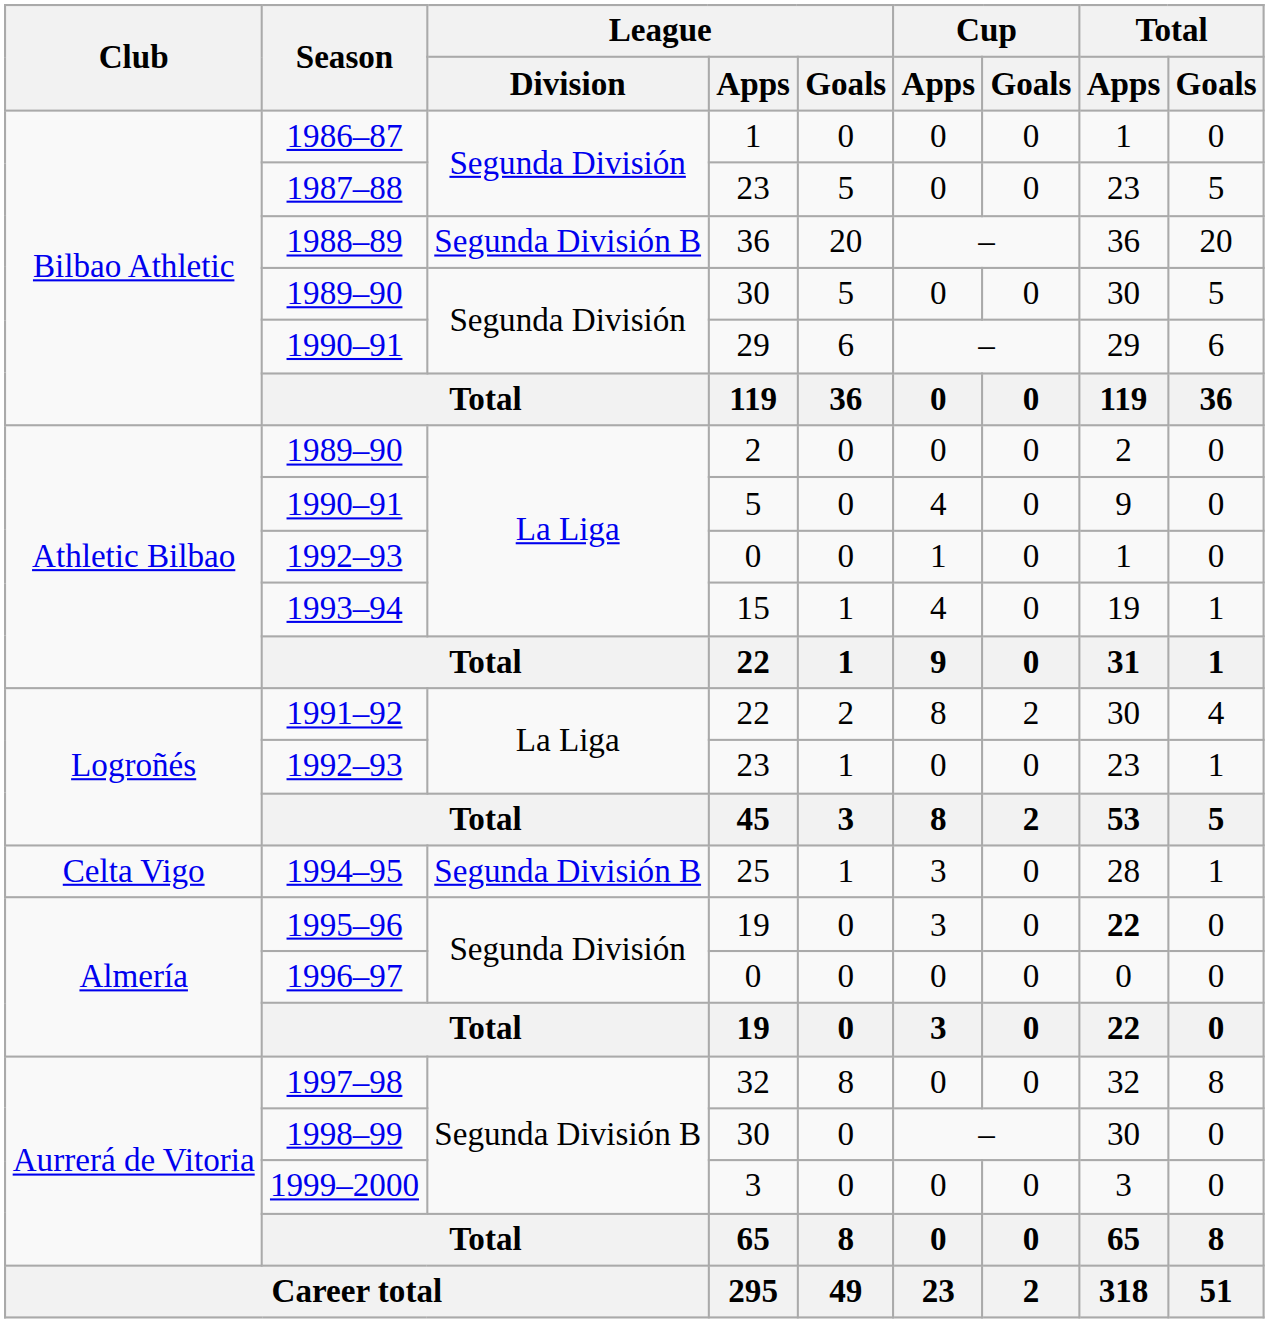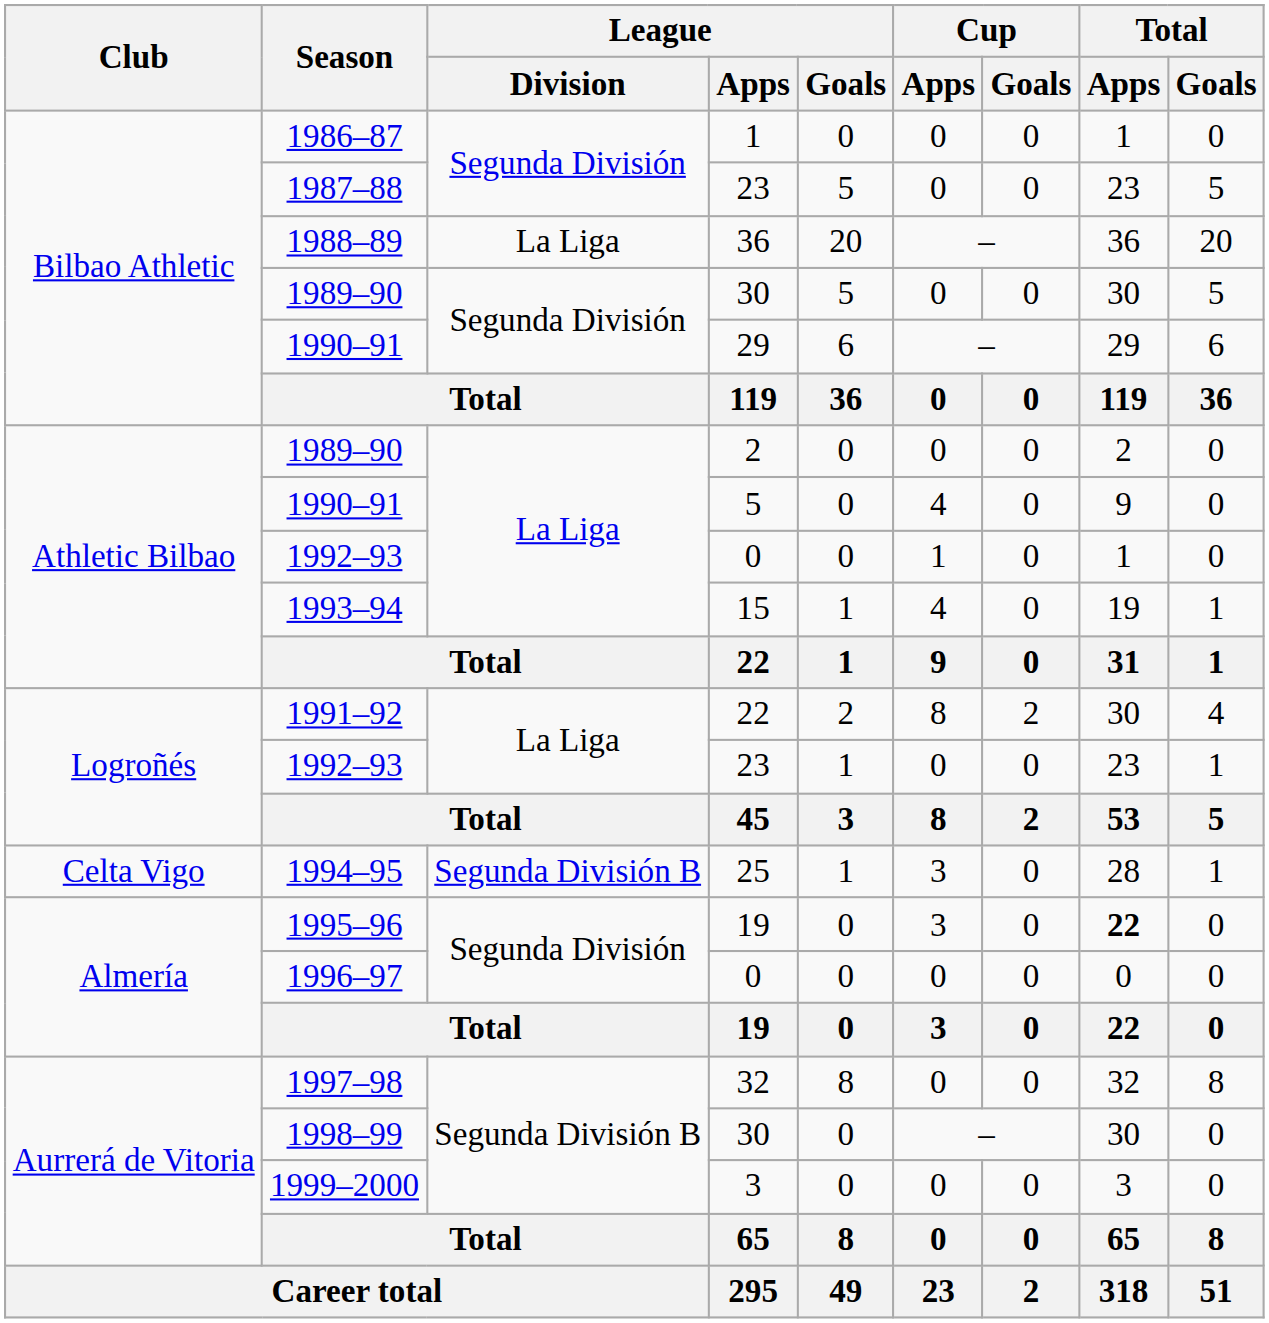 <table class="wikitable" style="text-align:center">
 <tr>
 <th rowspan="2">Club</th>
 <th rowspan="2">Season</th>
 <th colspan="3">League</th>
 <th colspan="2">Cup</th>
 <th colspan="2">Total</th>
 </tr>
 <tr>
 <th>Division</th>
 <th>Apps</th>
 <th>Goals</th>
 <th>Apps</th>
 <th>Goals</th>
 <th>Apps</th>
 <th>Goals</th>
 </tr>
 <tr>
 <td rowspan="6"><a href='#'>Bilbao Athletic</a></td>
 <td><a href='#'>1986–87</a></td>
 <td rowspan="2"><a href='#'>Segunda División</a></td>
 <td>1</td>
 <td>0</td>
 <td>0</td>
 <td>0</td>
 <td>1</td>
 <td>0</td>
 </tr>
 <tr>
 <td><a href='#'>1987–88</a></td>
 <td>23</td>
 <td>5</td>
 <td>0</td>
 <td>0</td>
 <td>23</td>
 <td>5</td>
 </tr>
 <tr>
 <td><a href='#'>1988–89</a></td>
-<td><a href='#'>Segunda División B</a></td>
+<td>La Liga</td>
 <td>36</td>
 <td>20</td>
 <td colspan="2">–</td>
 <td>36</td>
 <td>20</td>
 </tr>
 <tr>
 <td><a href='#'>1989–90</a></td>
 <td rowspan="2">Segunda División</td>
 <td>30</td>
 <td>5</td>
 <td>0</td>
 <td>0</td>
 <td>30</td>
 <td>5</td>
 </tr>
 <tr>
 <td><a href='#'>1990–91</a></td>
 <td>29</td>
 <td>6</td>
 <td colspan="2">–</td>
 <td>29</td>
 <td>6</td>
 </tr>
 <tr>
 <th colspan="2">Total</th>
 <th>119</th>
 <th>36</th>
 <th>0</th>
 <th>0</th>
 <th>119</th>
 <th>36</th>
 </tr>
 <tr>
 <td rowspan="5"><a href='#'>Athletic Bilbao</a></td>
 <td><a href='#'>1989–90</a></td>
 <td rowspan="4"><a href='#'>La Liga</a></td>
 <td>2</td>
 <td>0</td>
 <td>0</td>
 <td>0</td>
 <td>2</td>
 <td>0</td>
 </tr>
 <tr>
 <td><a href='#'>1990–91</a></td>
 <td>5</td>
 <td>0</td>
 <td>4</td>
 <td>0</td>
 <td>9</td>
 <td>0</td>
 </tr>
 <tr>
 <td><a href='#'>1992–93</a></td>
 <td>0</td>
 <td>0</td>
 <td>1</td>
 <td>0</td>
 <td>1</td>
 <td>0</td>
 </tr>
 <tr>
 <td><a href='#'>1993–94</a></td>
 <td>15</td>
 <td>1</td>
 <td>4</td>
 <td>0</td>
 <td>19</td>
 <td>1</td>
 </tr>
 <tr>
 <th colspan="2">Total</th>
 <th>22</th>
 <th>1</th>
 <th>9</th>
 <th>0</th>
 <th>31</th>
 <th>1</th>
 </tr>
 <tr>
 <td rowspan="3"><a href='#'>Logroñés</a></td>
 <td><a href='#'>1991–92</a></td>
 <td rowspan="2">La Liga</td>
 <td>22</td>
 <td>2</td>
 <td>8</td>
 <td>2</td>
 <td>30</td>
 <td>4</td>
 </tr>
 <tr>
 <td><a href='#'>1992–93</a></td>
 <td>23</td>
 <td>1</td>
 <td>0</td>
 <td>0</td>
 <td>23</td>
 <td>1</td>
 </tr>
 <tr>
 <th colspan="2">Total</th>
 <th>45</th>
 <th>3</th>
 <th>8</th>
 <th>2</th>
 <th>53</th>
 <th>5</th>
 </tr>
 <tr>
 <td><a href='#'>Celta Vigo</a></td>
 <td><a href='#'>1994–95</a></td>
 <td><a href='#'>Segunda División B</a></td>
 <td>25</td>
 <td>1</td>
 <td>3</td>
 <td>0</td>
 <td>28</td>
 <td>1</td>
 </tr>
 <tr>
 <td rowspan="3"><a href='#'>Almería</a></td>
 <td><a href='#'>1995–96</a></td>
 <td rowspan="2">Segunda División</td>
 <td>19</td>
 <td>0</td>
 <td>3</td>
 <td>0</td>
 <td><strong>22</strong></td>
 <td>0</td>
 </tr>
 <tr>
 <td><a href='#'>1996–97</a></td>
 <td>0</td>
 <td>0</td>
 <td>0</td>
 <td>0</td>
 <td>0</td>
 <td>0</td>
 </tr>
 <tr>
 <th colspan="2">Total</th>
 <th>19</th>
 <th>0</th>
 <th>3</th>
 <th>0</th>
 <th>22</th>
 <th>0</th>
 </tr>
 <tr>
 <td rowspan="4"><a href='#'>Aurrerá de Vitoria</a></td>
 <td><a href='#'>1997–98</a></td>
 <td rowspan="3">Segunda División B</td>
 <td>32</td>
 <td>8</td>
 <td>0</td>
 <td>0</td>
 <td>32</td>
 <td>8</td>
 </tr>
 <tr>
 <td><a href='#'>1998–99</a></td>
 <td>30</td>
 <td>0</td>
 <td colspan="2">–</td>
 <td>30</td>
 <td>0</td>
 </tr>
 <tr>
 <td><a href='#'>1999–2000</a></td>
 <td>3</td>
 <td>0</td>
 <td>0</td>
 <td>0</td>
 <td>3</td>
 <td>0</td>
 </tr>
 <tr>
 <th colspan="2">Total</th>
 <th>65</th>
 <th>8</th>
 <th>0</th>
 <th>0</th>
 <th>65</th>
 <th>8</th>
 </tr>
 <tr>
 <th colspan="3">Career total</th>
 <th>295</th>
 <th>49</th>
 <th>23</th>
 <th>2</th>
 <th>318</th>
 <th>51</th>
 </tr>
 </table>
